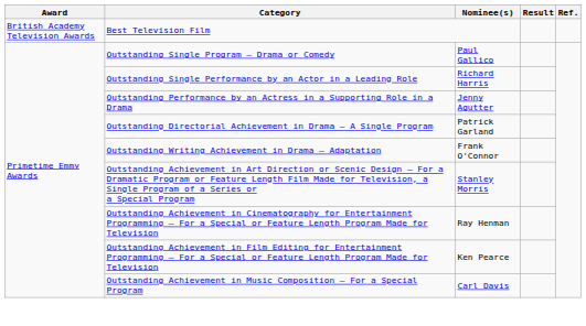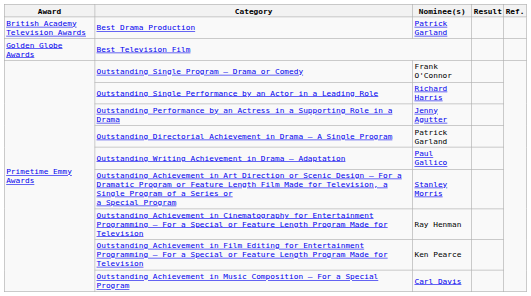 <table class="wikitable plainrowheaders">
 <tr>
 <th>Award</th>
 <th>Category</th>
 <th>Nominee(s)</th>
 <th>Result</th>
 <th>Ref.</th>
 </tr>
 <tr>
 <td><a href='#'>British Academy Television Awards</a></td>
+<td><a href='#'>Best Drama Production</a></td>
+<td><a href='#'>Patrick Garland</a></td>
+<td></td>
+<td style="text-align:center;"></td>
+</tr>
+<tr>
+<td><a href='#'>Golden Globe Awards</a></td>
 <td colspan="2"><a href='#'>Best Television Film</a></td>
 <td></td>
 <td style="text-align:center;"></td>
 </tr>
 <tr>
 <td rowspan="9"><a href='#'>Primetime Emmy Awards</a></td>
 <td><a href='#'>Outstanding Single Program – Drama or Comedy</a></td>
-<td><a href='#'>Paul Gallico</a></td>
+<td>Frank O'Connor</td>
 <td></td>
 <td style="text-align:center;" rowspan="9"></td>
 </tr>
 <tr>
 <td><a href='#'>Outstanding Single Performance by an Actor in a Leading Role</a></td>
 <td><a href='#'>Richard Harris</a></td>
 <td></td>
 </tr>
 <tr>
 <td><a href='#'>Outstanding Performance by an Actress in a Supporting Role in a Drama</a></td>
 <td><a href='#'>Jenny Agutter</a></td>
 <td></td>
 </tr>
 <tr>
 <td><a href='#'>Outstanding Directorial Achievement in Drama – A Single Program</a></td>
 <td>Patrick Garland</td>
 <td></td>
 </tr>
 <tr>
 <td><a href='#'>Outstanding Writing Achievement in Drama – Adaptation</a></td>
-<td>Frank O'Connor</td>
+<td><a href='#'>Paul Gallico</a></td>
 <td></td>
 </tr>
 <tr>
 <td><a href='#'>Outstanding Achievement in Art Direction or Scenic Design – For a Dramatic Program or Feature Length Film Made for Television, a Single Program of a Series or <br> a Special Program</a></td>
 <td><a href='#'>Stanley Morris</a></td>
 <td></td>
 </tr>
 <tr>
 <td><a href='#'>Outstanding Achievement in Cinematography for Entertainment Programming – For a Special or Feature Length Program Made for Television</a></td>
 <td>Ray Henman</td>
 <td></td>
 </tr>
 <tr>
 <td><a href='#'>Outstanding Achievement in Film Editing for Entertainment Programming – For a Special or Feature Length Program Made for Television</a></td>
 <td>Ken Pearce</td>
 <td></td>
 </tr>
 <tr>
 <td><a href='#'>Outstanding Achievement in Music Composition – For a Special Program</a></td>
 <td><a href='#'>Carl Davis</a></td>
 <td></td>
 </tr>
 </table>
